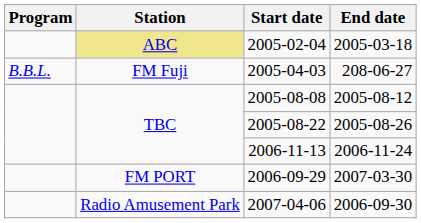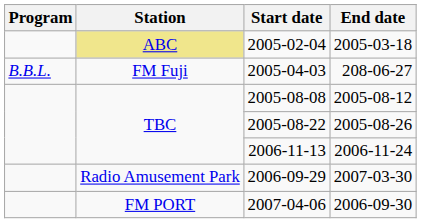 <table class="wikitable">
 <tr>
 <th>Program</th>
 <th>Station</th>
 <th>Start date</th>
 <th>End date</th>
 </tr>
 <tr>
 <td></td>
 <td align="center" style="background: khaki;"><a href='#'>ABC</a></td>
 <td align="right">2005-02-04</td>
 <td align="right">2005-03-18</td>
 </tr>
 <tr>
 <td><em><a href='#'>B.B.L.</a></em></td>
 <td align="center"><a href='#'>FM Fuji</a></td>
 <td align="right">2005-04-03</td>
 <td align="right">208-06-27</td>
 </tr>
 <tr>
 <td rowspan="3"></td>
 <td rowspan="3" align="center"><a href='#'>TBC</a></td>
 <td align="right">2005-08-08</td>
 <td align="right">2005-08-12</td>
 </tr>
 <tr>
 <td align="right">2005-08-22</td>
 <td align="right">2005-08-26</td>
 </tr>
 <tr>
 <td align="right">2006-11-13</td>
 <td align="right">2006-11-24</td>
 </tr>
 <tr>
 <td></td>
-<td align="center"><a href='#'>FM PORT</a></td>
+<td align="center"><a href='#'>Radio Amusement Park</a></td>
 <td align="right">2006-09-29</td>
 <td align="right">2007-03-30</td>
 </tr>
 <tr>
 <td></td>
-<td align="center"><a href='#'>Radio Amusement Park</a></td>
+<td align="center"><a href='#'>FM PORT</a></td>
 <td align="right">2007-04-06</td>
 <td align="right">2006-09-30</td>
 </tr>
 </table>
